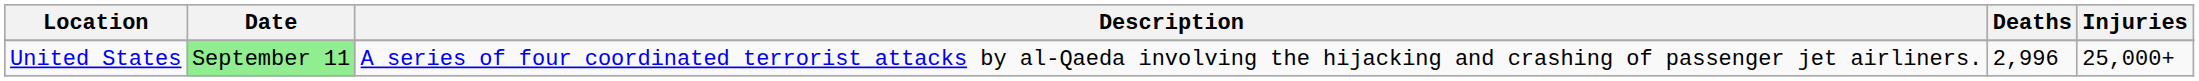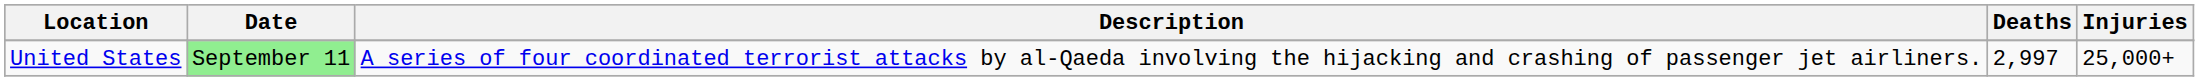 <table class="wikitable sortable">
 <tr>
 <th scope="col">Location</th>
 <th scope="col" data-sort-type="date">Date</th>
 <th scope="col" class="unsortable">Description</th>
 <th scope="col" data-sort-type="number">Deaths</th>
 <th scope="col" data-sort-type="number">Injuries</th>
 </tr>
 <tr>
 </tr>
 <tr>
 <td><a href='#'>United States</a></td>
 <td style="background: lightgreen;">September 11</td>
 <td><a href='#'>A series of four coordinated terrorist attacks</a> by al-Qaeda involving the hijacking and crashing of passenger jet airliners.</td>
-<td>2,996</td>
+<td>2,997</td>
 <td>25,000+</td>
 </tr>
 </table>
